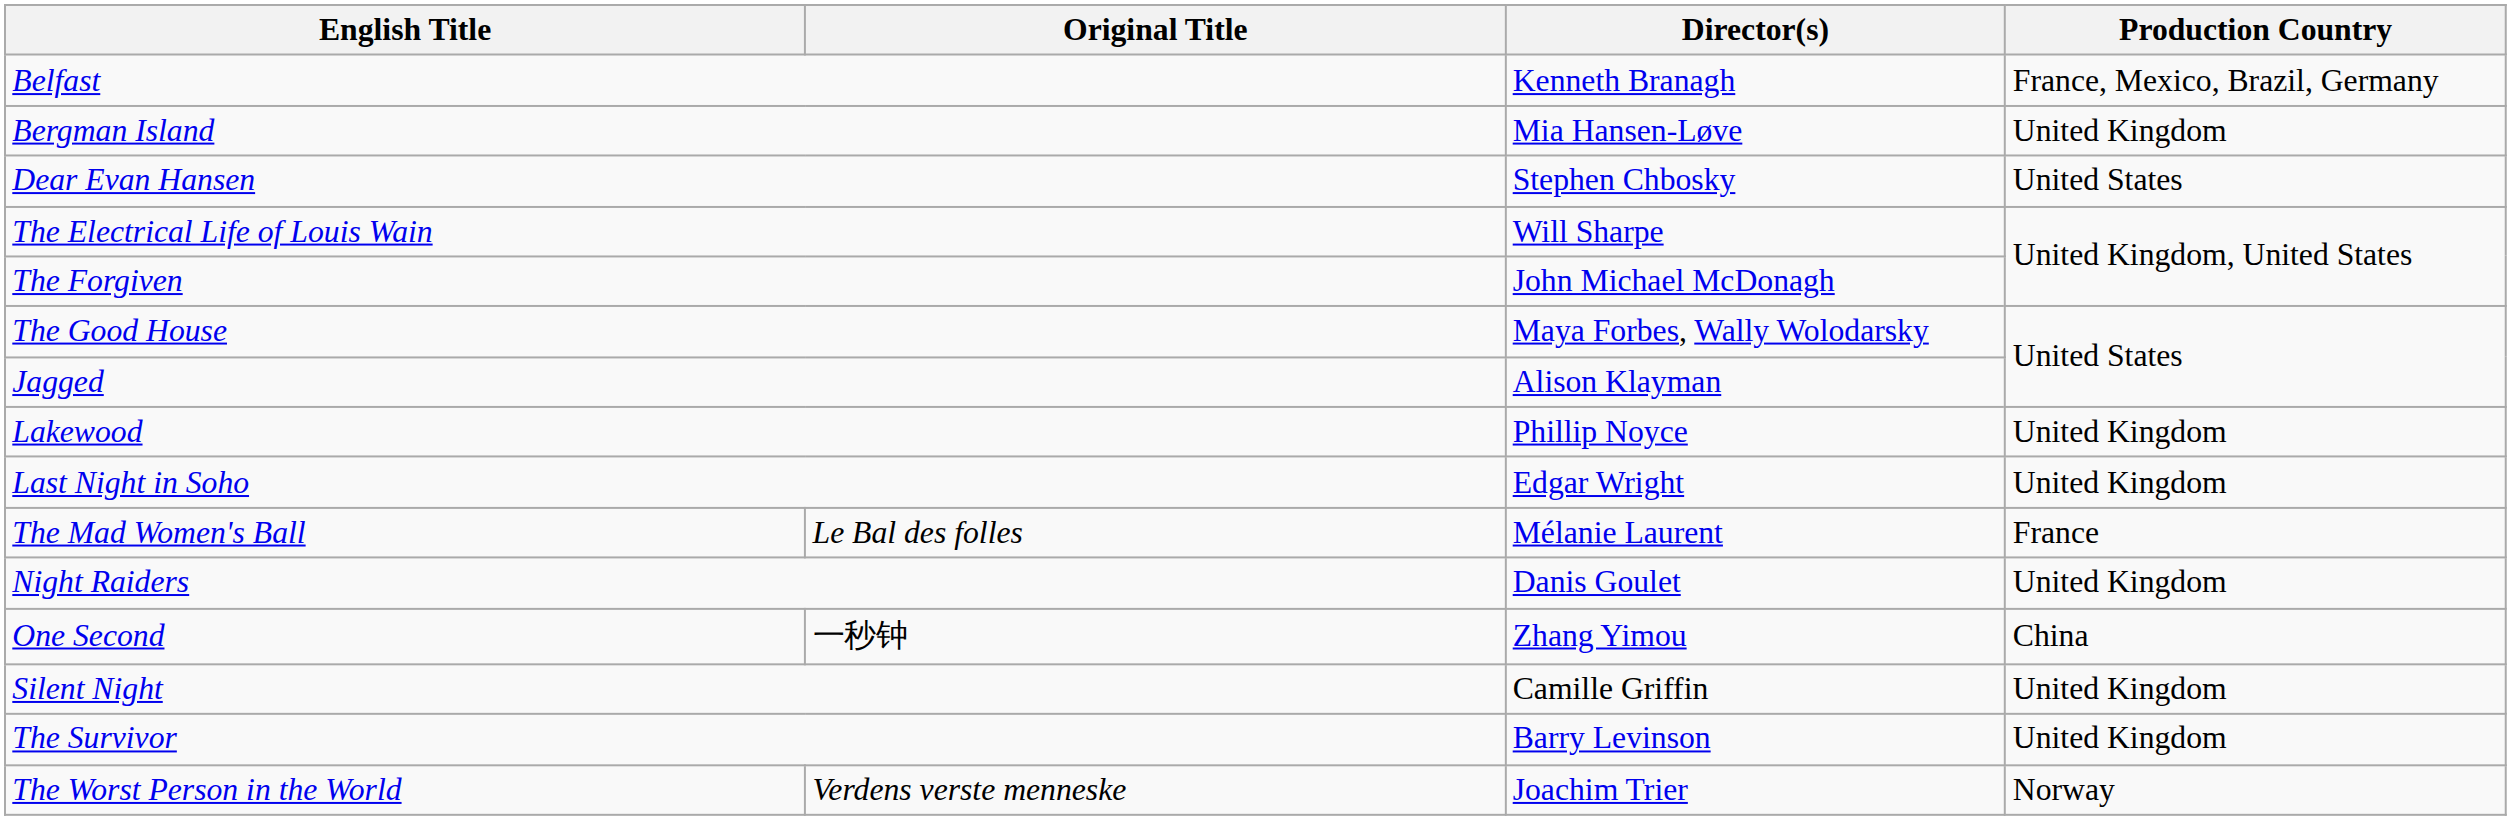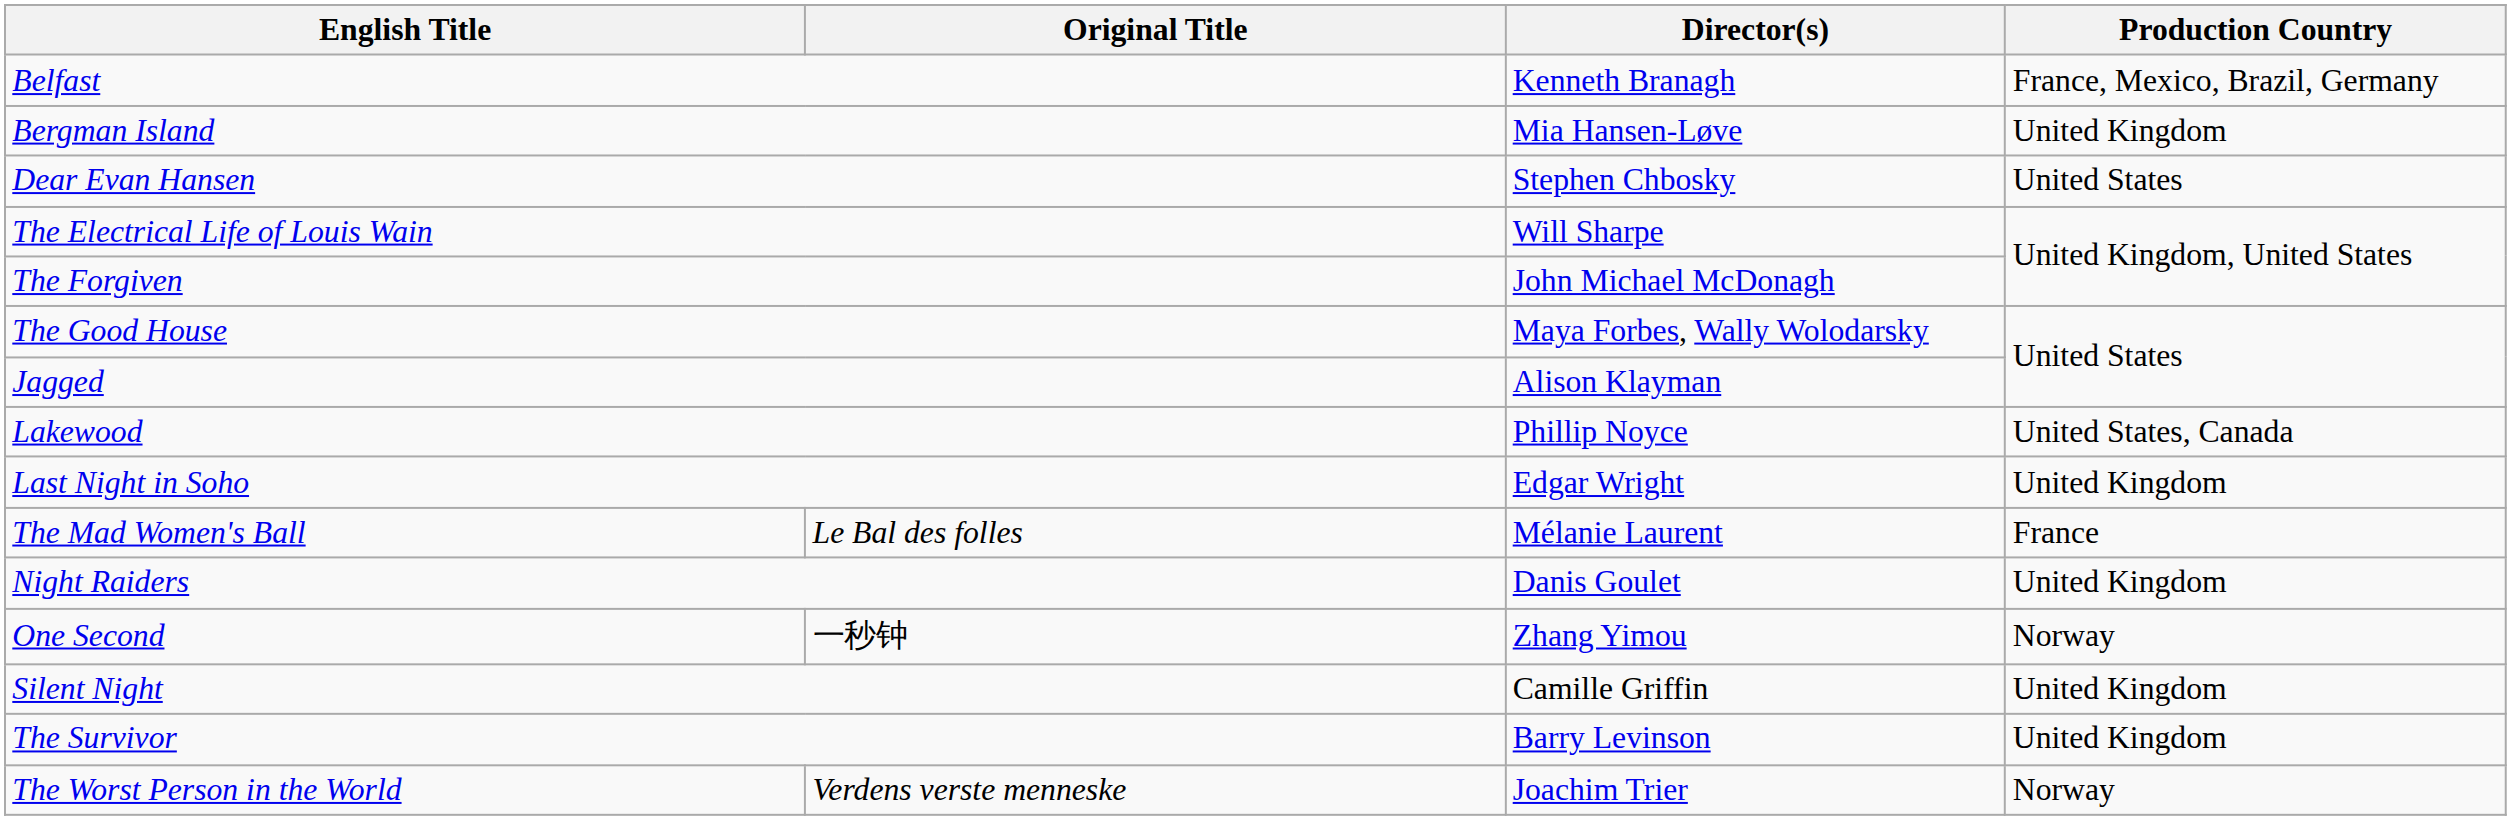 <table class="wikitable" width="100%" cellpadding="5">
 <tr>
 <th scope="col" width="32%">English Title</th>
 <th scope="col" width="28%">Original Title</th>
 <th scope="col" width="20%">Director(s)</th>
 <th scope="col" width="20%">Production Country</th>
 </tr>
 <tr>
 <td colspan=2><em><a href='#'>Belfast</a></em></td>
 <td><a href='#'>Kenneth Branagh</a></td>
 <td>France, Mexico, Brazil, Germany</td>
 </tr>
 <tr>
 <td colspan=2><em><a href='#'>Bergman Island</a></em></td>
 <td><a href='#'>Mia Hansen-Løve</a></td>
 <td>United Kingdom</td>
 </tr>
 <tr>
 <td colspan=2><em><a href='#'>Dear Evan Hansen</a></em></td>
 <td><a href='#'>Stephen Chbosky</a></td>
 <td>United States</td>
 </tr>
 <tr>
 <td colspan=2><em><a href='#'>The Electrical Life of Louis Wain</a></em></td>
 <td><a href='#'>Will Sharpe</a></td>
 <td rowspan="2">United Kingdom, United States</td>
 </tr>
 <tr>
 <td colspan=2><em><a href='#'>The Forgiven</a></em></td>
 <td><a href='#'>John Michael McDonagh</a></td>
 </tr>
 <tr>
 <td colspan=2><em><a href='#'>The Good House</a></em></td>
 <td><a href='#'>Maya Forbes</a>, <a href='#'>Wally Wolodarsky</a></td>
 <td rowspan="2">United States</td>
 </tr>
 <tr>
 <td colspan=2><em><a href='#'>Jagged</a></em></td>
 <td><a href='#'>Alison Klayman</a></td>
 </tr>
 <tr>
 <td colspan=2><em><a href='#'>Lakewood</a></em></td>
 <td><a href='#'>Phillip Noyce</a></td>
-<td>United Kingdom</td>
+<td>United States, Canada</td>
 </tr>
 <tr>
 <td colspan=2><em><a href='#'>Last Night in Soho</a></em></td>
 <td><a href='#'>Edgar Wright</a></td>
 <td>United Kingdom</td>
 </tr>
 <tr>
 <td><em><a href='#'>The Mad Women's Ball</a></em></td>
 <td><em>Le Bal des folles</em></td>
 <td><a href='#'>Mélanie Laurent</a></td>
 <td>France</td>
 </tr>
 <tr>
 <td colspan=2><em><a href='#'>Night Raiders</a></em></td>
 <td><a href='#'>Danis Goulet</a></td>
 <td>United Kingdom</td>
 </tr>
 <tr>
 <td><em><a href='#'>One Second</a></em></td>
 <td>一秒钟</td>
 <td><a href='#'>Zhang Yimou</a></td>
-<td>China</td>
+<td>Norway</td>
 </tr>
 <tr>
 <td colspan=2><em><a href='#'>Silent Night</a></em></td>
 <td>Camille Griffin</td>
 <td>United Kingdom</td>
 </tr>
 <tr>
 <td colspan=2><em><a href='#'>The Survivor</a></em></td>
 <td><a href='#'>Barry Levinson</a></td>
 <td>United Kingdom</td>
 </tr>
 <tr>
 <td><em><a href='#'>The Worst Person in the World</a></em></td>
 <td><em>Verdens verste menneske</em></td>
 <td><a href='#'>Joachim Trier</a></td>
 <td>Norway</td>
 </tr>
 </table>
